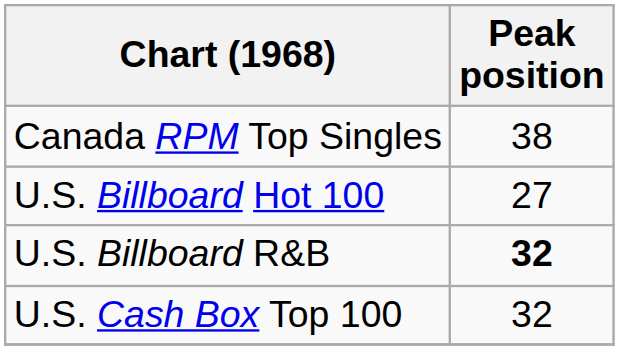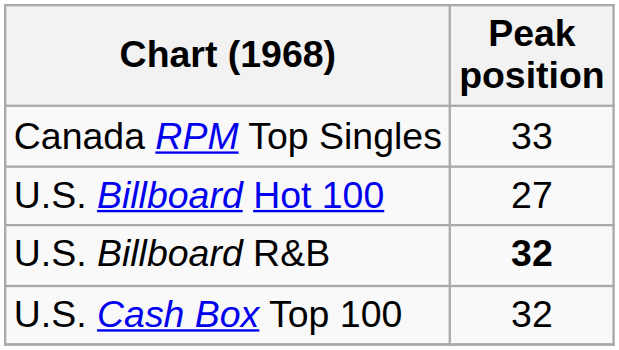 <table class="wikitable sortable">
 <tr>
 <th>Chart (1968)</th>
 <th>Peak<br>position</th>
 </tr>
 <tr>
 <td>Canada <em><a href='#'>RPM</a></em> Top Singles</td>
-<td style="text-align:center;">38</td>
+<td style="text-align:center;">33</td>
 </tr>
 <tr>
 <td>U.S. <em><a href='#'>Billboard</a></em> <a href='#'>Hot 100</a></td>
 <td style="text-align:center;">27</td>
 </tr>
 <tr>
 <td>U.S. <em>Billboard</em> R&B</td>
 <td style="text-align:center;"><strong>32</strong></td>
 </tr>
 <tr>
 <td>U.S. <a href='#'><em>Cash Box</em></a> Top 100</td>
 <td align="center">32</td>
 </tr>
 <tr>
 </tr>
 </table>
